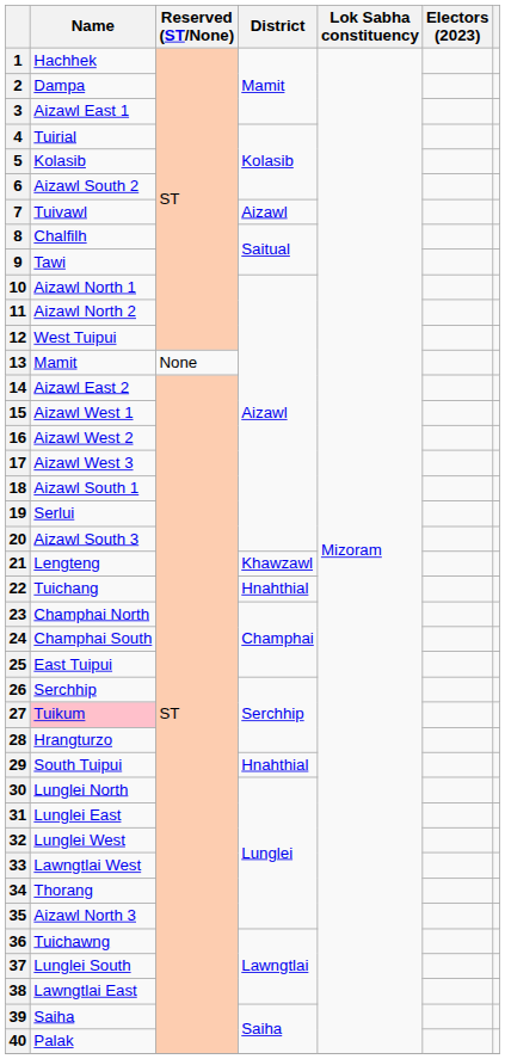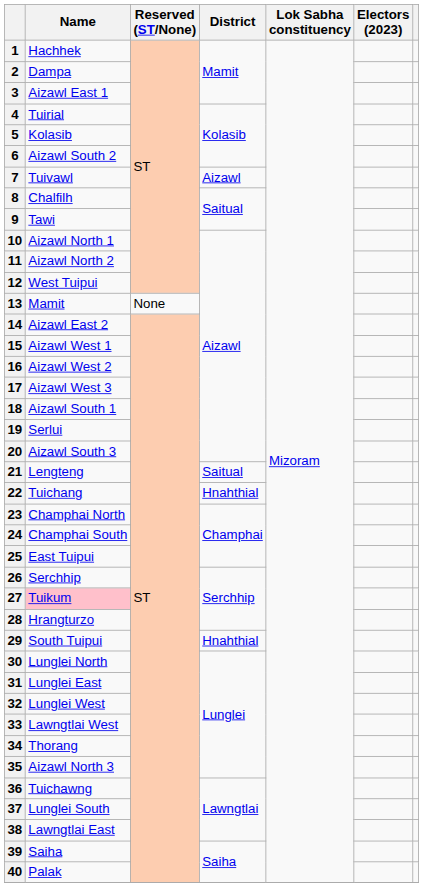 <table class="wikitable sortable">
 <tr>
 <th scope="col"></th>
 <th scope="col">Name</th>
 <th scope="col">Reserved<br>(<a href='#'>ST</a>/None)</th>
 <th scope="col">District</th>
 <th scope="col">Lok Sabha<br>constituency</th>
 <th scope="col">Electors<br>(2023)</th>
 <th scole="col" class=unsortable></th>
 </tr>
 <tr>
 <th>1</th>
 <td scope="row"><a href='#'>Hachhek</a></td>
 <td style="background:#fdcdb0;" rowspan="12">ST</td>
 <td rowspan="3"><a href='#'>Mamit</a></td>
 <td rowspan="40"><a href='#'>Mizoram</a></td>
 <td align=right></td>
 <td align=center></td>
 </tr>
 <tr>
 <th>2</th>
 <td scope="row"><a href='#'>Dampa</a></td>
 <td align=right></td>
 <td align=center></td>
 </tr>
 <tr>
 <th>3</th>
 <td scope="row"><a href='#'>Aizawl East 1</a></td>
 <td align=right></td>
 <td align=center></td>
 </tr>
 <tr>
 <th>4</th>
 <td scope="row"><a href='#'>Tuirial</a></td>
 <td rowspan="3"><a href='#'>Kolasib</a></td>
 <td align=right></td>
 <td align=center></td>
 </tr>
 <tr>
 <th>5</th>
 <td scope="row"><a href='#'>Kolasib</a></td>
 <td align=right></td>
 <td align=center></td>
 </tr>
 <tr>
 <th>6</th>
 <td scope="row"><a href='#'>Aizawl South 2</a></td>
 <td align=right></td>
 <td align=center></td>
 </tr>
 <tr>
 <th>7</th>
 <td scope="row"><a href='#'>Tuivawl</a></td>
 <td><a href='#'>Aizawl</a></td>
 <td align=right></td>
 <td align=center></td>
 </tr>
 <tr>
 <th>8</th>
 <td scope="row"><a href='#'>Chalfilh</a></td>
 <td rowspan=2><a href='#'>Saitual</a></td>
 <td align=right></td>
 <td align=center></td>
 </tr>
 <tr>
 <th>9</th>
 <td scope="row"><a href='#'>Tawi</a></td>
 <td align=right></td>
 <td align=center></td>
 </tr>
 <tr>
 <th>10</th>
 <td scope="row"><a href='#'>Aizawl North 1</a></td>
 <td rowspan= 11><a href='#'>Aizawl</a></td>
 <td align=right></td>
 <td align=center></td>
 </tr>
 <tr>
 <th>11</th>
 <td scope="row"><a href='#'>Aizawl North 2</a></td>
 <td align=right></td>
 <td align=center></td>
 </tr>
 <tr>
 <th>12</th>
 <td scope="row"><a href='#'>West Tuipui</a></td>
 <td align=right></td>
 <td align=center></td>
 </tr>
 <tr>
 <th>13</th>
 <td scope="row"><a href='#'>Mamit</a></td>
 <td>None</td>
 <td align=right></td>
 <td align=center></td>
 </tr>
 <tr>
 <th>14</th>
 <td scope="row"><a href='#'>Aizawl East 2</a></td>
 <td style="background:#fdcdb0;" rowspan=27>ST</td>
 <td align=right></td>
 <td align=center></td>
 </tr>
 <tr>
 <th>15</th>
 <td scope="row"><a href='#'>Aizawl West 1</a></td>
 <td align=right></td>
 <td align=center></td>
 </tr>
 <tr>
 <th>16</th>
 <td scope="row"><a href='#'>Aizawl West 2</a></td>
 <td align=right></td>
 <td align=center></td>
 </tr>
 <tr>
 <th>17</th>
 <td scope="row"><a href='#'>Aizawl West 3</a></td>
 <td align=right></td>
 <td align=center></td>
 </tr>
 <tr>
 <th>18</th>
 <td scope="row"><a href='#'>Aizawl South 1</a></td>
 <td align=right></td>
 <td align=center></td>
 </tr>
 <tr>
 <th>19</th>
 <td scope="row"><a href='#'>Serlui</a></td>
 <td align=right></td>
 <td align=center></td>
 </tr>
 <tr>
 <th>20</th>
 <td scope="row"><a href='#'>Aizawl South 3</a></td>
 <td align=right></td>
 <td align=center></td>
 </tr>
 <tr>
 <th>21</th>
 <td scope="row"><a href='#'>Lengteng</a></td>
-<td><a href='#'>Khawzawl</a></td>
+<td><a href='#'>Saitual</a></td>
 <td align=right></td>
 <td align=center></td>
 </tr>
 <tr>
 <th>22</th>
 <td scope="row"><a href='#'>Tuichang</a></td>
 <td><a href='#'>Hnahthial</a></td>
 <td align=right></td>
 <td align=center></td>
 </tr>
 <tr>
 <th>23</th>
 <td scope="row"><a href='#'>Champhai North</a></td>
 <td rowspan="3"><a href='#'>Champhai</a></td>
 <td align=right></td>
 <td align=center></td>
 </tr>
 <tr>
 <th>24</th>
 <td scope="row"><a href='#'>Champhai South</a></td>
 <td align=right></td>
 <td align=center></td>
 </tr>
 <tr>
 <th>25</th>
 <td scope="row"><a href='#'>East Tuipui</a></td>
 <td align=right></td>
 <td align=center></td>
 </tr>
 <tr>
 <th>26</th>
 <td scope="row"><a href='#'>Serchhip</a></td>
 <td rowspan="3"><a href='#'>Serchhip</a></td>
 <td align=right></td>
 <td align=center></td>
 </tr>
 <tr>
 <th>27</th>
 <td scope="row" style="background: pink;"><a href='#'>Tuikum</a></td>
 <td align=right></td>
 <td align=center></td>
 </tr>
 <tr>
 <th>28</th>
 <td scope="row"><a href='#'>Hrangturzo</a></td>
 <td align=right></td>
 <td align=center></td>
 </tr>
 <tr>
 <th>29</th>
 <td scope="row"><a href='#'>South Tuipui</a></td>
 <td><a href='#'>Hnahthial</a></td>
 <td align=right></td>
 <td align=center></td>
 </tr>
 <tr>
 <th>30</th>
 <td scope="row"><a href='#'>Lunglei North</a></td>
 <td rowspan="6"><a href='#'>Lunglei</a></td>
 <td align=right></td>
 <td align=center></td>
 </tr>
 <tr>
 <th>31</th>
 <td scope="row"><a href='#'>Lunglei East</a></td>
 <td align=right></td>
 <td align=center></td>
 </tr>
 <tr>
 <th>32</th>
 <td scope="row"><a href='#'>Lunglei West</a></td>
 <td align=right></td>
 <td align=center></td>
 </tr>
 <tr>
 <th>33</th>
 <td scope="row"><a href='#'>Lawngtlai West</a></td>
 <td align=right></td>
 <td align=center></td>
 </tr>
 <tr>
 <th>34</th>
 <td scope="row"><a href='#'>Thorang</a></td>
 <td align=right></td>
 <td align=center></td>
 </tr>
 <tr>
 <th>35</th>
 <td scope="row"><a href='#'>Aizawl North 3</a></td>
 <td align=right></td>
 <td align=center></td>
 </tr>
 <tr>
 <th>36</th>
 <td scope="row"><a href='#'>Tuichawng</a></td>
 <td rowspan="3"><a href='#'>Lawngtlai</a></td>
 <td align=right></td>
 <td align=center></td>
 </tr>
 <tr>
 <th>37</th>
 <td scope="row"><a href='#'>Lunglei South</a></td>
 <td align=right></td>
 <td align=center></td>
 </tr>
 <tr>
 <th>38</th>
 <td scope="row"><a href='#'>Lawngtlai East</a></td>
 <td align=right></td>
 <td align=center></td>
 </tr>
 <tr>
 <th>39</th>
 <td scope="row"><a href='#'>Saiha</a></td>
 <td rowspan="2"><a href='#'>Saiha</a></td>
 <td align=right></td>
 <td align=center></td>
 </tr>
 <tr>
 <th>40</th>
 <td scope="row"><a href='#'>Palak</a></td>
 <td align=right></td>
 <td align=center></td>
 </tr>
 <tr>
 </tr>
 </table>
